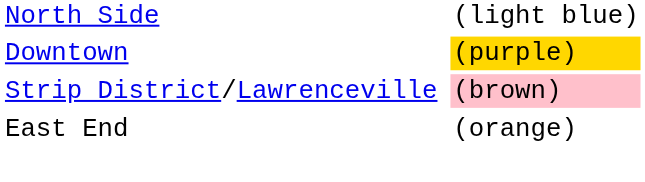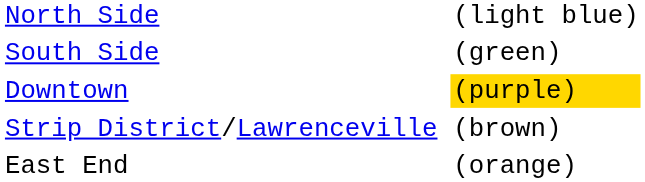 <table>
 <tr>
 <td> <a href='#'>North Side</a></td>
 <td></td>
 <td>(light blue)</td>
+</tr>
+<tr>
+<td> <a href='#'>South Side</a></td>
+<td></td>
+<td>(green)</td>
 </tr>
 <tr>
 <td> <a href='#'>Downtown</a></td>
 <td></td>
 <td style="background: gold;">(purple)</td>
 </tr>
 <tr>
 <td> <a href='#'>Strip District</a>/<a href='#'>Lawrenceville</a></td>
 <td></td>
-<td style="background: pink;">(brown)</td>
+<td>(brown)</td>
 </tr>
 <tr>
 <td> East End</td>
 <td></td>
 <td>(orange)</td>
 </tr>
 </table>
